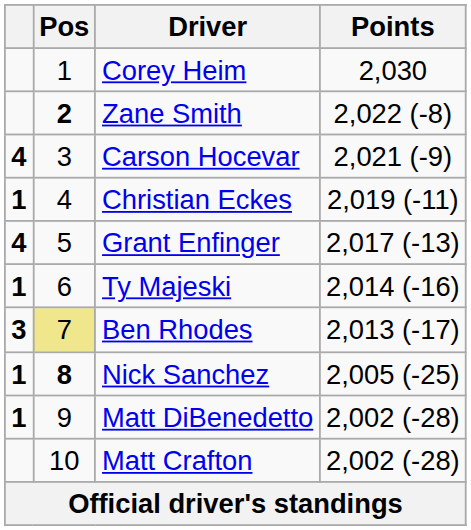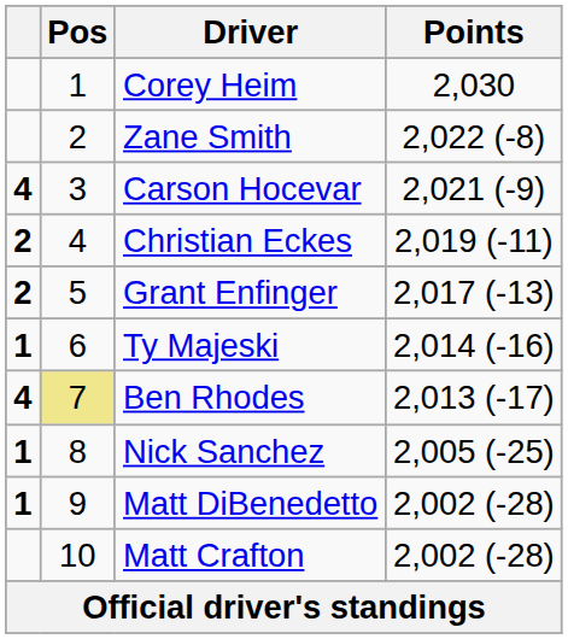 <table class="wikitable" style="font-size: 95%;">
 <tr>
 <th></th>
 <th>Pos</th>
 <th>Driver</th>
 <th>Points</th>
 </tr>
 <tr>
 <td align="left"></td>
 <td style="text-align:center;">1</td>
 <td><a href='#'>Corey Heim</a></td>
 <td style="text-align:center;">2,030</td>
 </tr>
 <tr>
 <td align="left"></td>
-<td style="text-align:center;"><strong>2</strong></td>
+<td style="text-align:center;">2</td>
 <td><a href='#'>Zane Smith</a></td>
 <td style="text-align:center;">2,022 (-8)</td>
 </tr>
 <tr>
 <td align="left"> <strong>4</strong></td>
 <td style="text-align:center;">3</td>
 <td><a href='#'>Carson Hocevar</a></td>
 <td style="text-align:center;">2,021 (-9)</td>
 </tr>
 <tr>
-<td align="left"> <strong>1</strong></td>
+<td align="left"> <strong>2</strong></td>
 <td style="text-align:center;">4</td>
 <td><a href='#'>Christian Eckes</a></td>
 <td style="text-align:center;">2,019 (-11)</td>
 </tr>
 <tr>
-<td align="left"> <strong>4</strong></td>
+<td align="left"> <strong>2</strong></td>
 <td style="text-align:center;">5</td>
 <td><a href='#'>Grant Enfinger</a></td>
 <td style="text-align:center;">2,017 (-13)</td>
 </tr>
 <tr>
 <td align="left"> <strong>1</strong></td>
 <td style="text-align:center;">6</td>
 <td><a href='#'>Ty Majeski</a></td>
 <td style="text-align:center;">2,014 (-16)</td>
 </tr>
 <tr>
-<td align="left"> <strong>3</strong></td>
+<td align="left"> <strong>4</strong></td>
 <td style="background: khaki; text-align:center;">7</td>
 <td><a href='#'>Ben Rhodes</a></td>
 <td style="text-align:center;">2,013 (-17)</td>
 </tr>
 <tr>
 <td align="left"> <strong>1</strong></td>
-<td style="text-align:center;"><strong>8</strong></td>
+<td style="text-align:center;">8</td>
 <td><a href='#'>Nick Sanchez</a></td>
 <td style="text-align:center;">2,005 (-25)</td>
 </tr>
 <tr>
 <td align="left"> <strong>1</strong></td>
 <td style="text-align:center;">9</td>
 <td><a href='#'>Matt DiBenedetto</a></td>
 <td style="text-align:center;">2,002 (-28)</td>
 </tr>
 <tr>
 <td align="left"></td>
 <td style="text-align:center;">10</td>
 <td><a href='#'>Matt Crafton</a></td>
 <td style="text-align:center;">2,002 (-28)</td>
 </tr>
 <tr class="sortbottom">
 <th colspan="9">Official driver's standings</th>
 </tr>
 </table>
